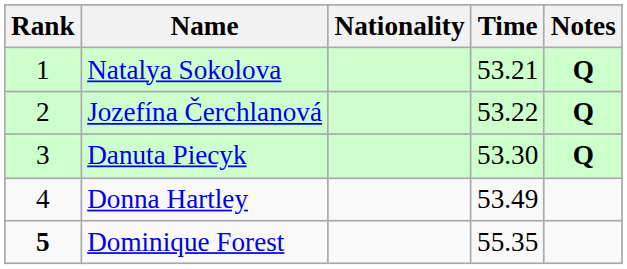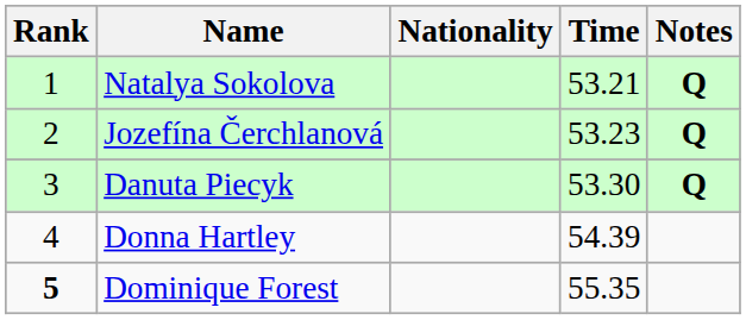 <table class="wikitable sortable" style="text-align:center">
 <tr>
 <th>Rank</th>
 <th>Name</th>
 <th>Nationality</th>
 <th>Time</th>
 <th>Notes</th>
 </tr>
 <tr bgcolor=ccffcc>
 <td>1</td>
 <td align=left><a href='#'>Natalya Sokolova</a></td>
 <td align=left></td>
 <td>53.21</td>
 <td><strong>Q</strong></td>
 </tr>
 <tr bgcolor=ccffcc>
 <td>2</td>
 <td align=left><a href='#'>Jozefína Čerchlanová</a></td>
 <td align=left></td>
-<td>53.22</td>
+<td>53.23</td>
 <td><strong>Q</strong></td>
 </tr>
 <tr bgcolor=ccffcc>
 <td>3</td>
 <td align=left><a href='#'>Danuta Piecyk</a></td>
 <td align=left></td>
 <td>53.30</td>
 <td><strong>Q</strong></td>
 </tr>
 <tr>
 <td>4</td>
 <td align=left><a href='#'>Donna Hartley</a></td>
 <td align=left></td>
-<td>53.49</td>
+<td>54.39</td>
 <td></td>
 </tr>
 <tr>
 <td><strong>5</strong></td>
 <td align=left><a href='#'>Dominique Forest</a></td>
 <td align=left></td>
 <td>55.35</td>
 <td></td>
 </tr>
 </table>
